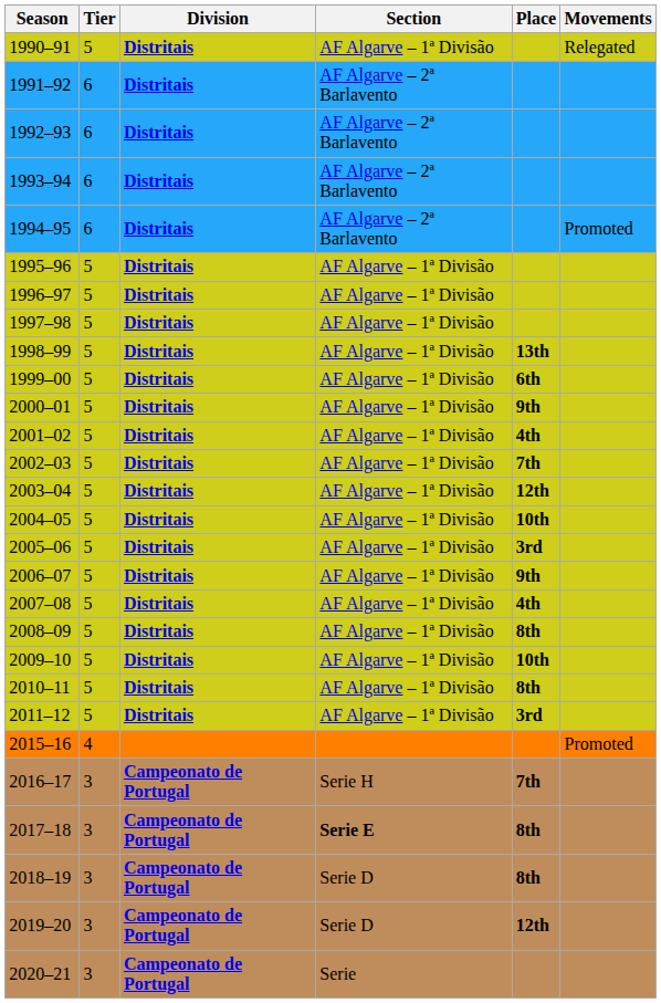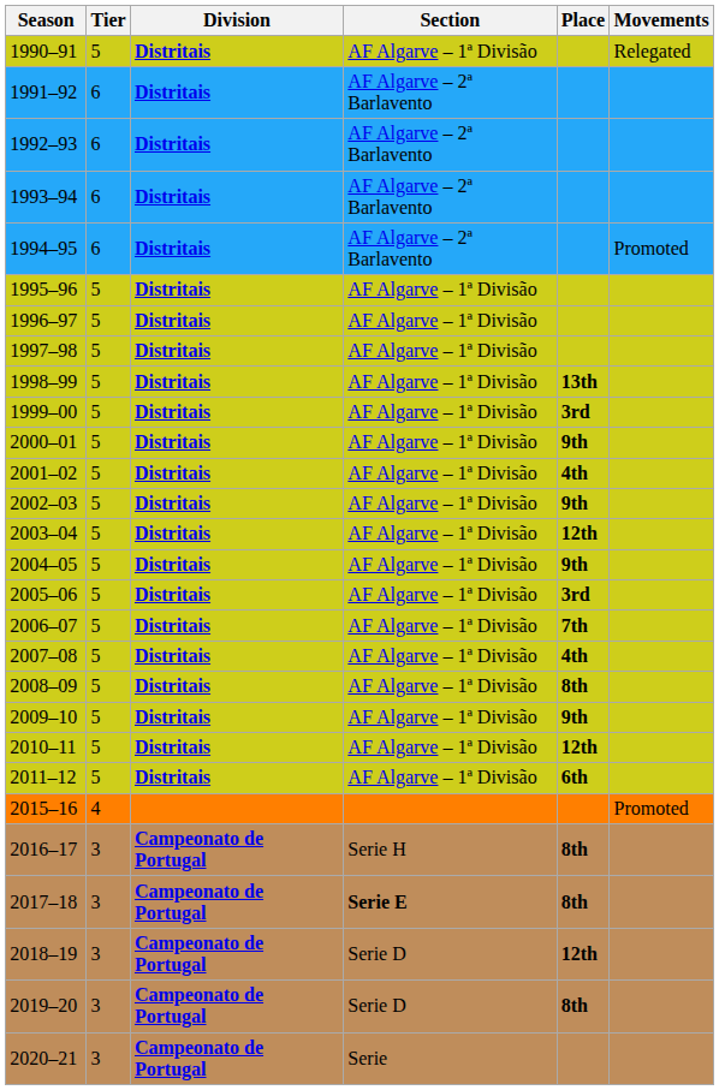 <table class="wikitable" style="text-align: left;">
 <tr>
 <th style="width: 60px;"><strong>Season</strong></th>
 <th style="width: 5px;"><strong>Tier</strong></th>
 <th style="width: 170px;"><strong>Division</strong></th>
 <th style="width: 170px;"><strong>Section</strong></th>
 <th style="width: 5px;"><strong>Place</strong></th>
 <th style="width: 5px;"><strong>Movements</strong></th>
 </tr>
 <tr>
 <td style="background:#CECE1B;">1990–91</td>
 <td style="background:#CECE1B;">5</td>
 <td style="background:#CECE1B;"><strong><a href='#'>Distritais</a></strong></td>
 <td style="background:#CECE1B;"><a href='#'>AF Algarve</a> – 1ª Divisão</td>
 <td style="background:#CECE1B;"></td>
 <td style="background:#CECE1B;">Relegated</td>
 </tr>
 <tr>
 <td style="background:#25A8F9;">1991–92</td>
 <td style="background:#25A8F9;">6</td>
 <td style="background:#25A8F9;"><strong><a href='#'>Distritais</a></strong></td>
 <td style="background:#25A8F9;"><a href='#'>AF Algarve</a> – 2ª Barlavento</td>
 <td style="background:#25A8F9;"></td>
 <td style="background:#25A8F9;"></td>
 </tr>
 <tr>
 <td style="background:#25A8F9;">1992–93</td>
 <td style="background:#25A8F9;">6</td>
 <td style="background:#25A8F9;"><strong><a href='#'>Distritais</a></strong></td>
 <td style="background:#25A8F9;"><a href='#'>AF Algarve</a> – 2ª Barlavento</td>
 <td style="background:#25A8F9;"></td>
 <td style="background:#25A8F9;"></td>
 </tr>
 <tr>
 <td style="background:#25A8F9;">1993–94</td>
 <td style="background:#25A8F9;">6</td>
 <td style="background:#25A8F9;"><strong><a href='#'>Distritais</a></strong></td>
 <td style="background:#25A8F9;"><a href='#'>AF Algarve</a> – 2ª Barlavento</td>
 <td style="background:#25A8F9;"></td>
 <td style="background:#25A8F9;"></td>
 </tr>
 <tr>
 <td style="background:#25A8F9;">1994–95</td>
 <td style="background:#25A8F9;">6</td>
 <td style="background:#25A8F9;"><strong><a href='#'>Distritais</a></strong></td>
 <td style="background:#25A8F9;"><a href='#'>AF Algarve</a> – 2ª Barlavento</td>
 <td style="background:#25A8F9;"></td>
 <td style="background:#25A8F9;">Promoted</td>
 </tr>
 <tr>
 <td style="background:#CECE1B;">1995–96</td>
 <td style="background:#CECE1B;">5</td>
 <td style="background:#CECE1B;"><strong><a href='#'>Distritais</a></strong></td>
 <td style="background:#CECE1B;"><a href='#'>AF Algarve</a> – 1ª Divisão</td>
 <td style="background:#CECE1B;"></td>
 <td style="background:#CECE1B;"></td>
 </tr>
 <tr>
 <td style="background:#CECE1B;">1996–97</td>
 <td style="background:#CECE1B;">5</td>
 <td style="background:#CECE1B;"><strong><a href='#'>Distritais</a></strong></td>
 <td style="background:#CECE1B;"><a href='#'>AF Algarve</a> – 1ª Divisão</td>
 <td style="background:#CECE1B;"></td>
 <td style="background:#CECE1B;"></td>
 </tr>
 <tr>
 <td style="background:#CECE1B;">1997–98</td>
 <td style="background:#CECE1B;">5</td>
 <td style="background:#CECE1B;"><strong><a href='#'>Distritais</a></strong></td>
 <td style="background:#CECE1B;"><a href='#'>AF Algarve</a> – 1ª Divisão</td>
 <td style="background:#CECE1B;"></td>
 <td style="background:#CECE1B;"></td>
 </tr>
 <tr>
 <td style="background:#CECE1B;">1998–99</td>
 <td style="background:#CECE1B;">5</td>
 <td style="background:#CECE1B;"><strong><a href='#'>Distritais</a></strong></td>
 <td style="background:#CECE1B;"><a href='#'>AF Algarve</a> – 1ª Divisão</td>
 <td style="background:#CECE1B;"><strong>13th</strong></td>
 <td style="background:#CECE1B;"></td>
 </tr>
 <tr>
 <td style="background:#CECE1B;">1999–00</td>
 <td style="background:#CECE1B;">5</td>
 <td style="background:#CECE1B;"><strong><a href='#'>Distritais</a></strong></td>
 <td style="background:#CECE1B;"><a href='#'>AF Algarve</a> – 1ª Divisão</td>
-<td style="background:#CECE1B;"><strong>6th</strong></td>
+<td style="background:#CECE1B;"><strong>3rd</strong></td>
 <td style="background:#CECE1B;"></td>
 </tr>
 <tr>
 <td style="background:#CECE1B;">2000–01</td>
 <td style="background:#CECE1B;">5</td>
 <td style="background:#CECE1B;"><strong><a href='#'>Distritais</a></strong></td>
 <td style="background:#CECE1B;"><a href='#'>AF Algarve</a> – 1ª Divisão</td>
 <td style="background:#CECE1B;"><strong>9th</strong></td>
 <td style="background:#CECE1B;"></td>
 </tr>
 <tr>
 <td style="background:#CECE1B;">2001–02</td>
 <td style="background:#CECE1B;">5</td>
 <td style="background:#CECE1B;"><strong><a href='#'>Distritais</a></strong></td>
 <td style="background:#CECE1B;"><a href='#'>AF Algarve</a> – 1ª Divisão</td>
 <td style="background:#CECE1B;"><strong>4th</strong></td>
 <td style="background:#CECE1B;"></td>
 </tr>
 <tr>
 <td style="background:#CECE1B;">2002–03</td>
 <td style="background:#CECE1B;">5</td>
 <td style="background:#CECE1B;"><strong><a href='#'>Distritais</a></strong></td>
 <td style="background:#CECE1B;"><a href='#'>AF Algarve</a> – 1ª Divisão</td>
-<td style="background:#CECE1B;"><strong>7th</strong></td>
+<td style="background:#CECE1B;"><strong>9th</strong></td>
 <td style="background:#CECE1B;"></td>
 </tr>
 <tr>
 <td style="background:#CECE1B;">2003–04</td>
 <td style="background:#CECE1B;">5</td>
 <td style="background:#CECE1B;"><strong><a href='#'>Distritais</a></strong></td>
 <td style="background:#CECE1B;"><a href='#'>AF Algarve</a> – 1ª Divisão</td>
 <td style="background:#CECE1B;"><strong>12th</strong></td>
 <td style="background:#CECE1B;"></td>
 </tr>
 <tr>
 <td style="background:#CECE1B;">2004–05</td>
 <td style="background:#CECE1B;">5</td>
 <td style="background:#CECE1B;"><strong><a href='#'>Distritais</a></strong></td>
 <td style="background:#CECE1B;"><a href='#'>AF Algarve</a> – 1ª Divisão</td>
-<td style="background:#CECE1B;"><strong>10th</strong></td>
+<td style="background:#CECE1B;"><strong>9th</strong></td>
 <td style="background:#CECE1B;"></td>
 </tr>
 <tr>
 <td style="background:#CECE1B;">2005–06</td>
 <td style="background:#CECE1B;">5</td>
 <td style="background:#CECE1B;"><strong><a href='#'>Distritais</a></strong></td>
 <td style="background:#CECE1B;"><a href='#'>AF Algarve</a> – 1ª Divisão</td>
 <td style="background:#CECE1B;"><strong>3rd</strong></td>
 <td style="background:#CECE1B;"></td>
 </tr>
 <tr>
 <td style="background:#CECE1B;">2006–07</td>
 <td style="background:#CECE1B;">5</td>
 <td style="background:#CECE1B;"><strong><a href='#'>Distritais</a></strong></td>
 <td style="background:#CECE1B;"><a href='#'>AF Algarve</a> – 1ª Divisão</td>
-<td style="background:#CECE1B;"><strong>9th</strong></td>
+<td style="background:#CECE1B;"><strong>7th</strong></td>
 <td style="background:#CECE1B;"></td>
 </tr>
 <tr>
 <td style="background:#CECE1B;">2007–08</td>
 <td style="background:#CECE1B;">5</td>
 <td style="background:#CECE1B;"><strong><a href='#'>Distritais</a></strong></td>
 <td style="background:#CECE1B;"><a href='#'>AF Algarve</a> – 1ª Divisão</td>
 <td style="background:#CECE1B;"><strong>4th</strong></td>
 <td style="background:#CECE1B;"></td>
 </tr>
 <tr>
 <td style="background:#CECE1B;">2008–09</td>
 <td style="background:#CECE1B;">5</td>
 <td style="background:#CECE1B;"><strong><a href='#'>Distritais</a></strong></td>
 <td style="background:#CECE1B;"><a href='#'>AF Algarve</a> – 1ª Divisão</td>
 <td style="background:#CECE1B;"><strong>8th</strong></td>
 <td style="background:#CECE1B;"></td>
 </tr>
 <tr>
 <td style="background:#CECE1B;">2009–10</td>
 <td style="background:#CECE1B;">5</td>
 <td style="background:#CECE1B;"><strong><a href='#'>Distritais</a></strong></td>
 <td style="background:#CECE1B;"><a href='#'>AF Algarve</a> – 1ª Divisão</td>
-<td style="background:#CECE1B;"><strong>10th</strong></td>
+<td style="background:#CECE1B;"><strong>9th</strong></td>
 <td style="background:#CECE1B;"></td>
 </tr>
 <tr>
 <td style="background:#CECE1B;">2010–11</td>
 <td style="background:#CECE1B;">5</td>
 <td style="background:#CECE1B;"><strong><a href='#'>Distritais</a></strong></td>
 <td style="background:#CECE1B;"><a href='#'>AF Algarve</a> – 1ª Divisão</td>
-<td style="background:#CECE1B;"><strong>8th</strong></td>
+<td style="background:#CECE1B;"><strong>12th</strong></td>
 <td style="background:#CECE1B;"></td>
 </tr>
 <tr>
 <td style="background:#CECE1B;">2011–12</td>
 <td style="background:#CECE1B;">5</td>
 <td style="background:#CECE1B;"><strong><a href='#'>Distritais</a></strong></td>
 <td style="background:#CECE1B;"><a href='#'>AF Algarve</a> – 1ª Divisão</td>
-<td style="background:#CECE1B;"><strong>3rd</strong></td>
+<td style="background:#CECE1B;"><strong>6th</strong></td>
 <td style="background:#CECE1B;"></td>
 </tr>
 <tr>
 <td style="background:#FF7F00;">2015–16</td>
 <td style="background:#FF7F00;">4</td>
 <td style="background:#FF7F00;"></td>
 <td style="background:#FF7F00;"></td>
 <td style="background:#FF7F00;"></td>
 <td style="background:#FF7F00;">Promoted</td>
 </tr>
 <tr>
 <td style="background:#BF8D5B;">2016–17</td>
 <td style="background:#BF8D5B;">3</td>
 <td style="background:#BF8D5B;"><strong><a href='#'>Campeonato de Portugal</a></strong></td>
 <td style="background:#BF8D5B;">Serie H</td>
-<td style="background:#BF8D5B;"><strong>7th</strong></td>
+<td style="background:#BF8D5B;"><strong>8th</strong></td>
 <td style="background:#BF8D5B;"></td>
 </tr>
 <tr>
 <td style="background:#BF8D5B;">2017–18</td>
 <td style="background:#BF8D5B;">3</td>
 <td style="background:#BF8D5B;"><strong><a href='#'>Campeonato de Portugal</a></strong></td>
 <td style="background:#BF8D5B;"><strong>Serie E</strong></td>
 <td style="background:#BF8D5B;"><strong>8th</strong></td>
 <td style="background:#BF8D5B;"></td>
 </tr>
 <tr>
 <td style="background:#BF8D5B;">2018–19</td>
 <td style="background:#BF8D5B;">3</td>
 <td style="background:#BF8D5B;"><strong><a href='#'>Campeonato de Portugal</a></strong></td>
 <td style="background:#BF8D5B;">Serie D</td>
-<td style="background:#BF8D5B;"><strong>8th</strong></td>
+<td style="background:#BF8D5B;"><strong>12th</strong></td>
 <td style="background:#BF8D5B;"></td>
 </tr>
 <tr>
 <td style="background:#BF8D5B;">2019–20</td>
 <td style="background:#BF8D5B;">3</td>
 <td style="background:#BF8D5B;"><strong><a href='#'>Campeonato de Portugal</a></strong></td>
 <td style="background:#BF8D5B;">Serie D</td>
-<td style="background:#BF8D5B;"><strong>12th</strong></td>
+<td style="background:#BF8D5B;"><strong>8th</strong></td>
 <td style="background:#BF8D5B;"></td>
 </tr>
 <tr>
 <td style="background:#BF8D5B;">2020–21</td>
 <td style="background:#BF8D5B;">3</td>
 <td style="background:#BF8D5B;"><strong><a href='#'>Campeonato de Portugal</a></strong></td>
 <td style="background:#BF8D5B;">Serie</td>
 <td style="background:#BF8D5B;"></td>
 <td style="background:#BF8D5B;"></td>
 </tr>
 <tr>
 </tr>
 </table>
